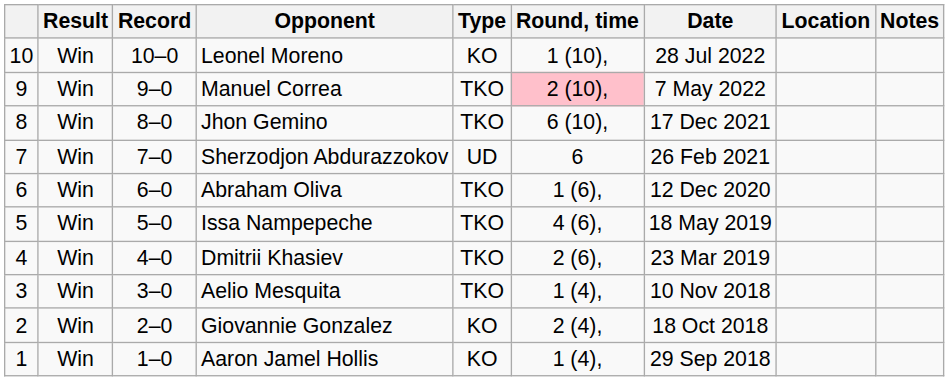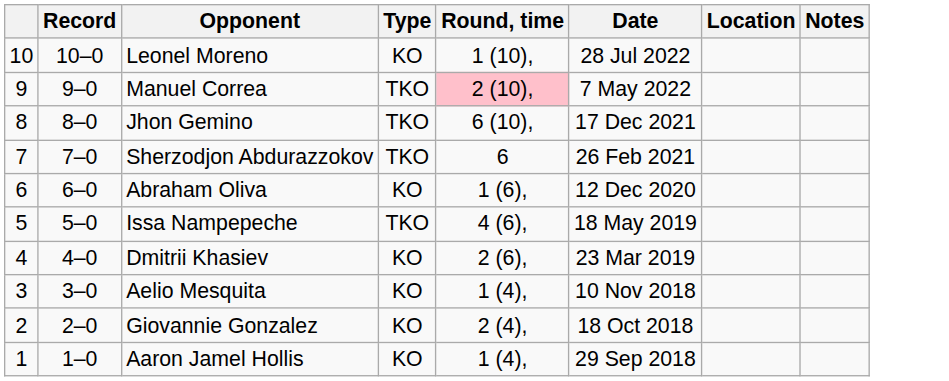 <table class="wikitable" style="text-align:center">
 <tr>
 <th></th>
-<th>Result</th>
 <th>Record</th>
 <th>Opponent</th>
 <th>Type</th>
 <th>Round, time</th>
 <th>Date</th>
 <th>Location</th>
 <th>Notes</th>
 </tr>
 <tr>
 <td>10</td>
-<td>Win</td>
 <td>10–0</td>
 <td style="text-align:left;">Leonel Moreno</td>
 <td>KO</td>
 <td>1 (10), </td>
 <td>28 Jul 2022</td>
 <td style="text-align:left;"></td>
 <td></td>
 </tr>
 <tr>
 <td>9</td>
-<td>Win</td>
 <td>9–0</td>
 <td style="text-align:left;">Manuel Correa</td>
 <td>TKO</td>
 <td style="background: pink;">2 (10), </td>
 <td>7 May 2022</td>
 <td style="text-align:left;"></td>
 <td></td>
 </tr>
 <tr>
 <td>8</td>
-<td>Win</td>
 <td>8–0</td>
 <td style="text-align:left;">Jhon Gemino</td>
 <td>TKO</td>
 <td>6 (10), </td>
 <td>17 Dec 2021</td>
 <td style="text-align:left;"></td>
 <td></td>
 </tr>
 <tr>
 <td>7</td>
-<td>Win</td>
 <td>7–0</td>
 <td style="text-align:left;">Sherzodjon Abdurazzokov</td>
-<td>UD</td>
+<td>TKO</td>
 <td>6</td>
 <td>26 Feb 2021</td>
 <td style="text-align:left;"></td>
 <td></td>
 </tr>
 <tr>
 <td>6</td>
-<td>Win</td>
 <td>6–0</td>
 <td style="text-align:left;">Abraham Oliva</td>
-<td>TKO</td>
+<td>KO</td>
 <td>1 (6), </td>
 <td>12 Dec 2020</td>
 <td style="text-align:left;"></td>
 <td></td>
 </tr>
 <tr>
 <td>5</td>
-<td>Win</td>
 <td>5–0</td>
 <td style="text-align:left;">Issa Nampepeche</td>
 <td>TKO</td>
 <td>4 (6), </td>
 <td>18 May 2019</td>
 <td style="text-align:left;"></td>
 <td></td>
 </tr>
 <tr>
 <td>4</td>
-<td>Win</td>
 <td>4–0</td>
 <td style="text-align:left;">Dmitrii Khasiev</td>
-<td>TKO</td>
+<td>KO</td>
 <td>2 (6), </td>
 <td>23 Mar 2019</td>
 <td style="text-align:left;"></td>
 <td></td>
 </tr>
 <tr>
 <td>3</td>
-<td>Win</td>
 <td>3–0</td>
 <td style="text-align:left;">Aelio Mesquita</td>
-<td>TKO</td>
+<td>KO</td>
 <td>1 (4), </td>
 <td>10 Nov 2018</td>
 <td style="text-align:left;"></td>
 <td></td>
 </tr>
 <tr>
 <td>2</td>
-<td>Win</td>
 <td>2–0</td>
 <td style="text-align:left;">Giovannie Gonzalez</td>
 <td>KO</td>
 <td>2 (4), </td>
 <td>18 Oct 2018</td>
 <td style="text-align:left;"></td>
 <td></td>
 </tr>
 <tr>
 <td>1</td>
-<td>Win</td>
 <td>1–0</td>
 <td style="text-align:left;">Aaron Jamel Hollis</td>
 <td>KO</td>
 <td>1 (4), </td>
 <td>29 Sep 2018</td>
 <td style="text-align:left;"></td>
 <td></td>
 </tr>
 </table>
